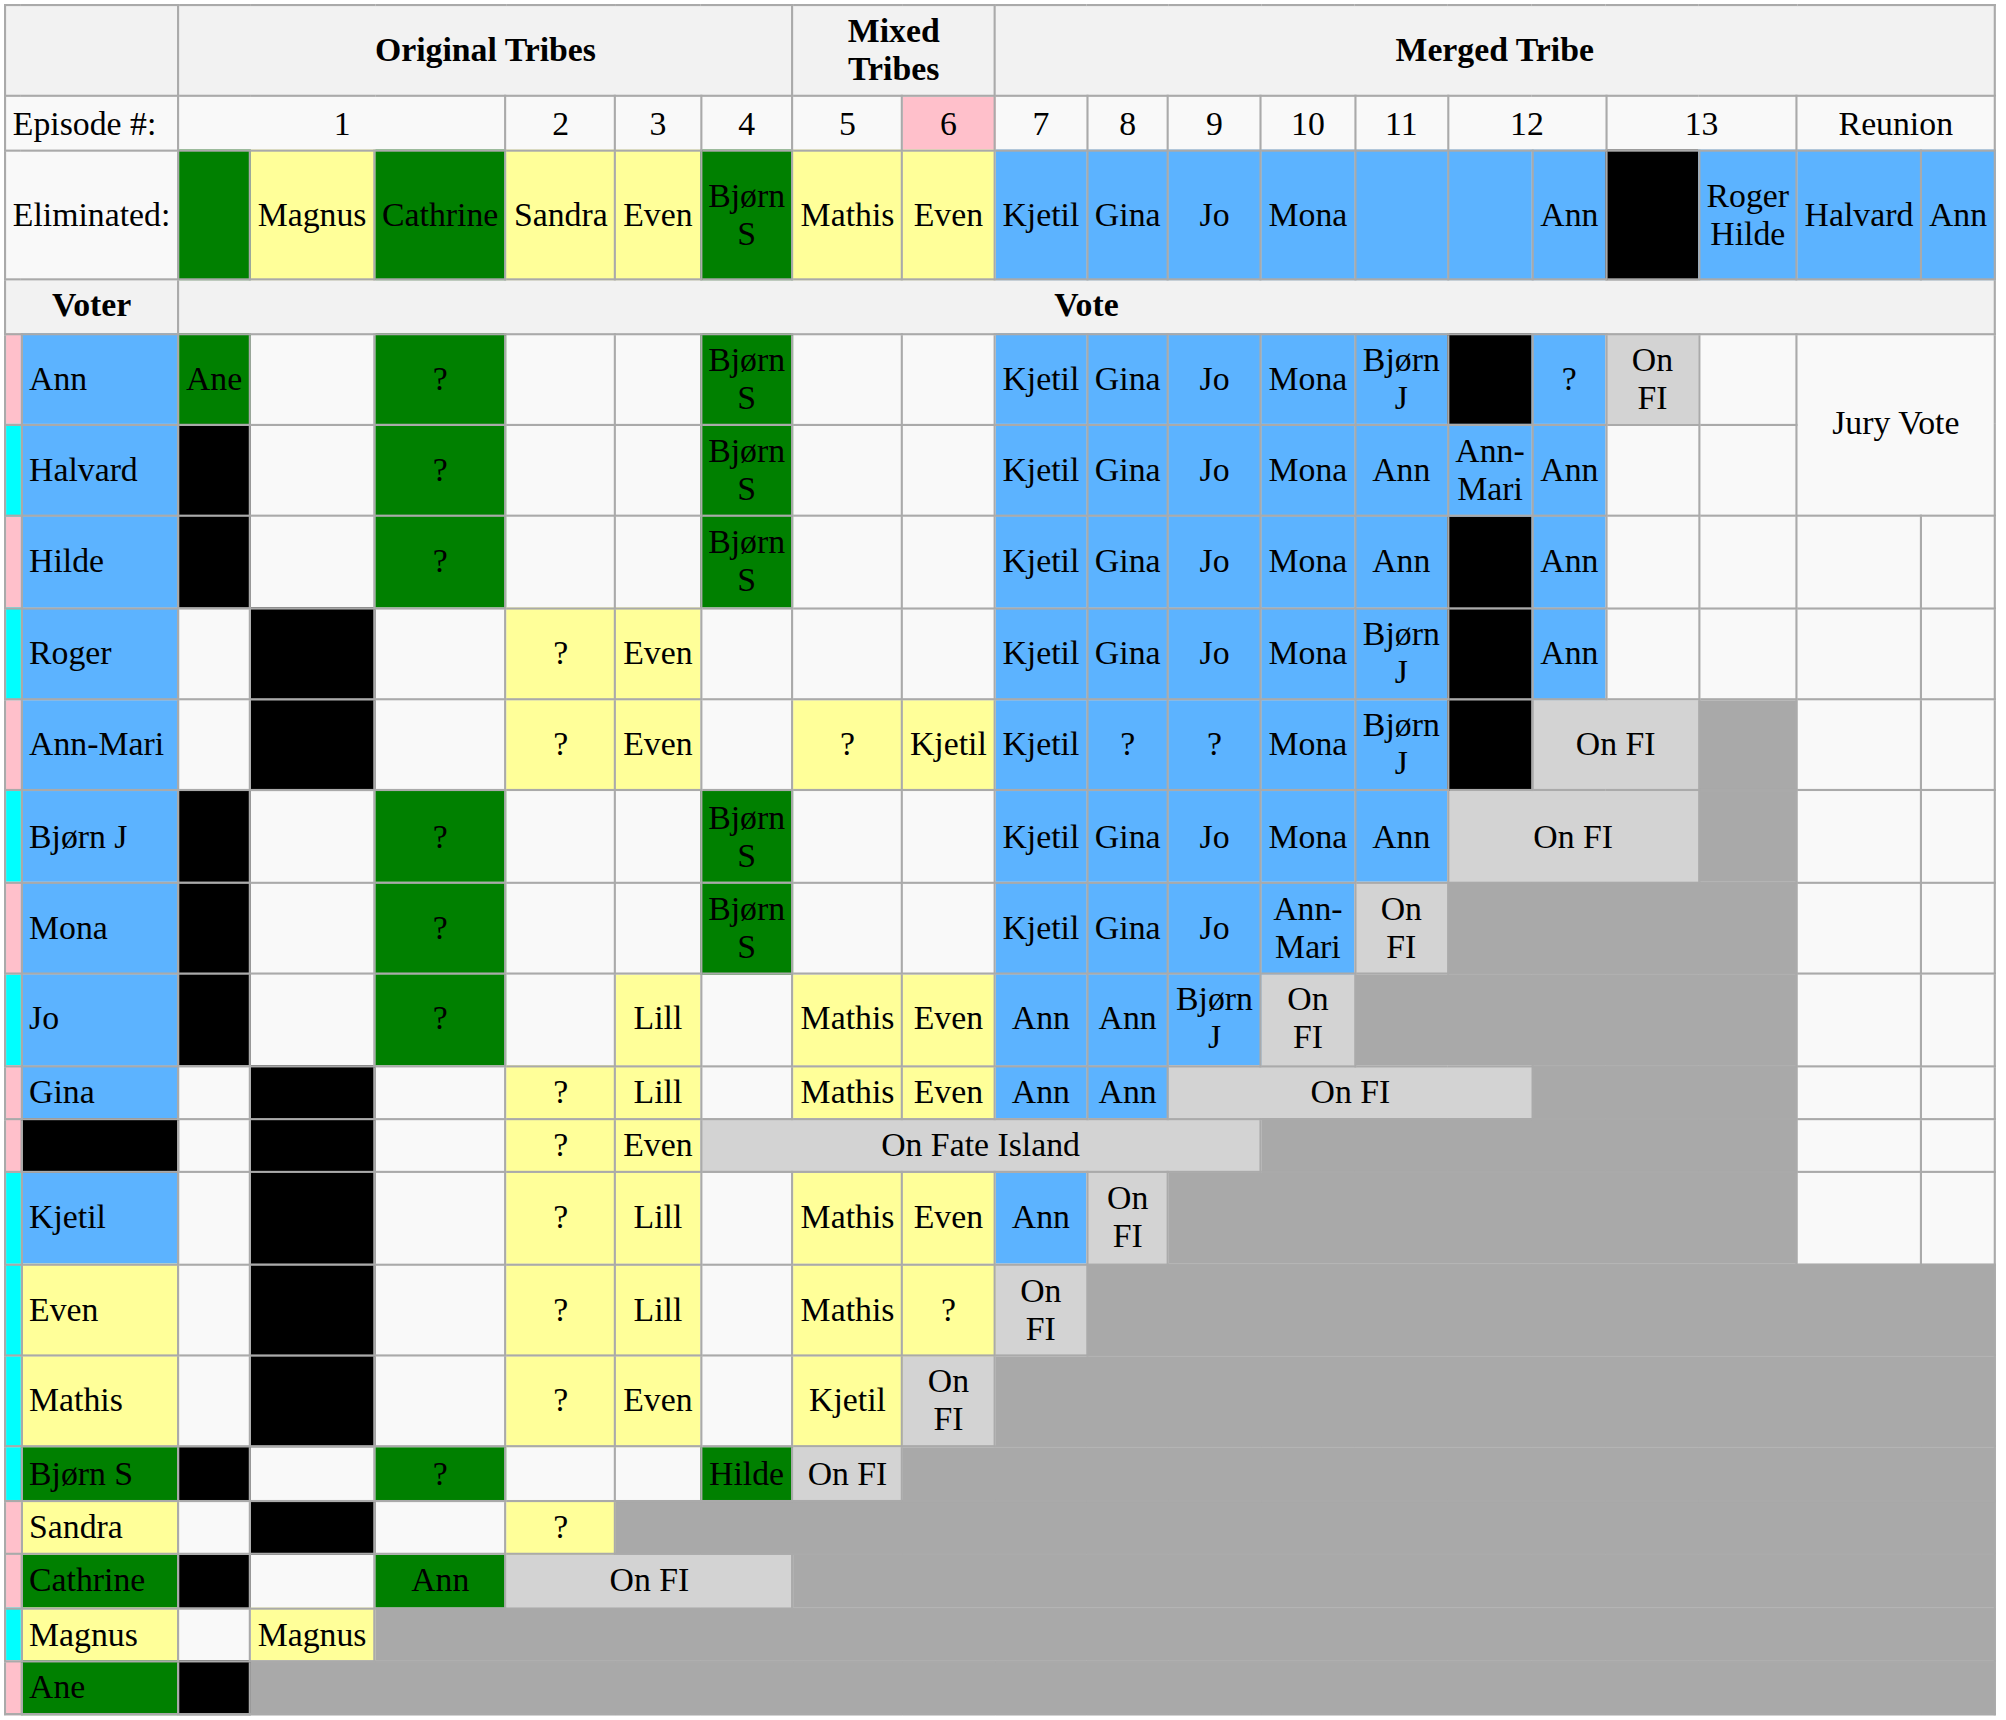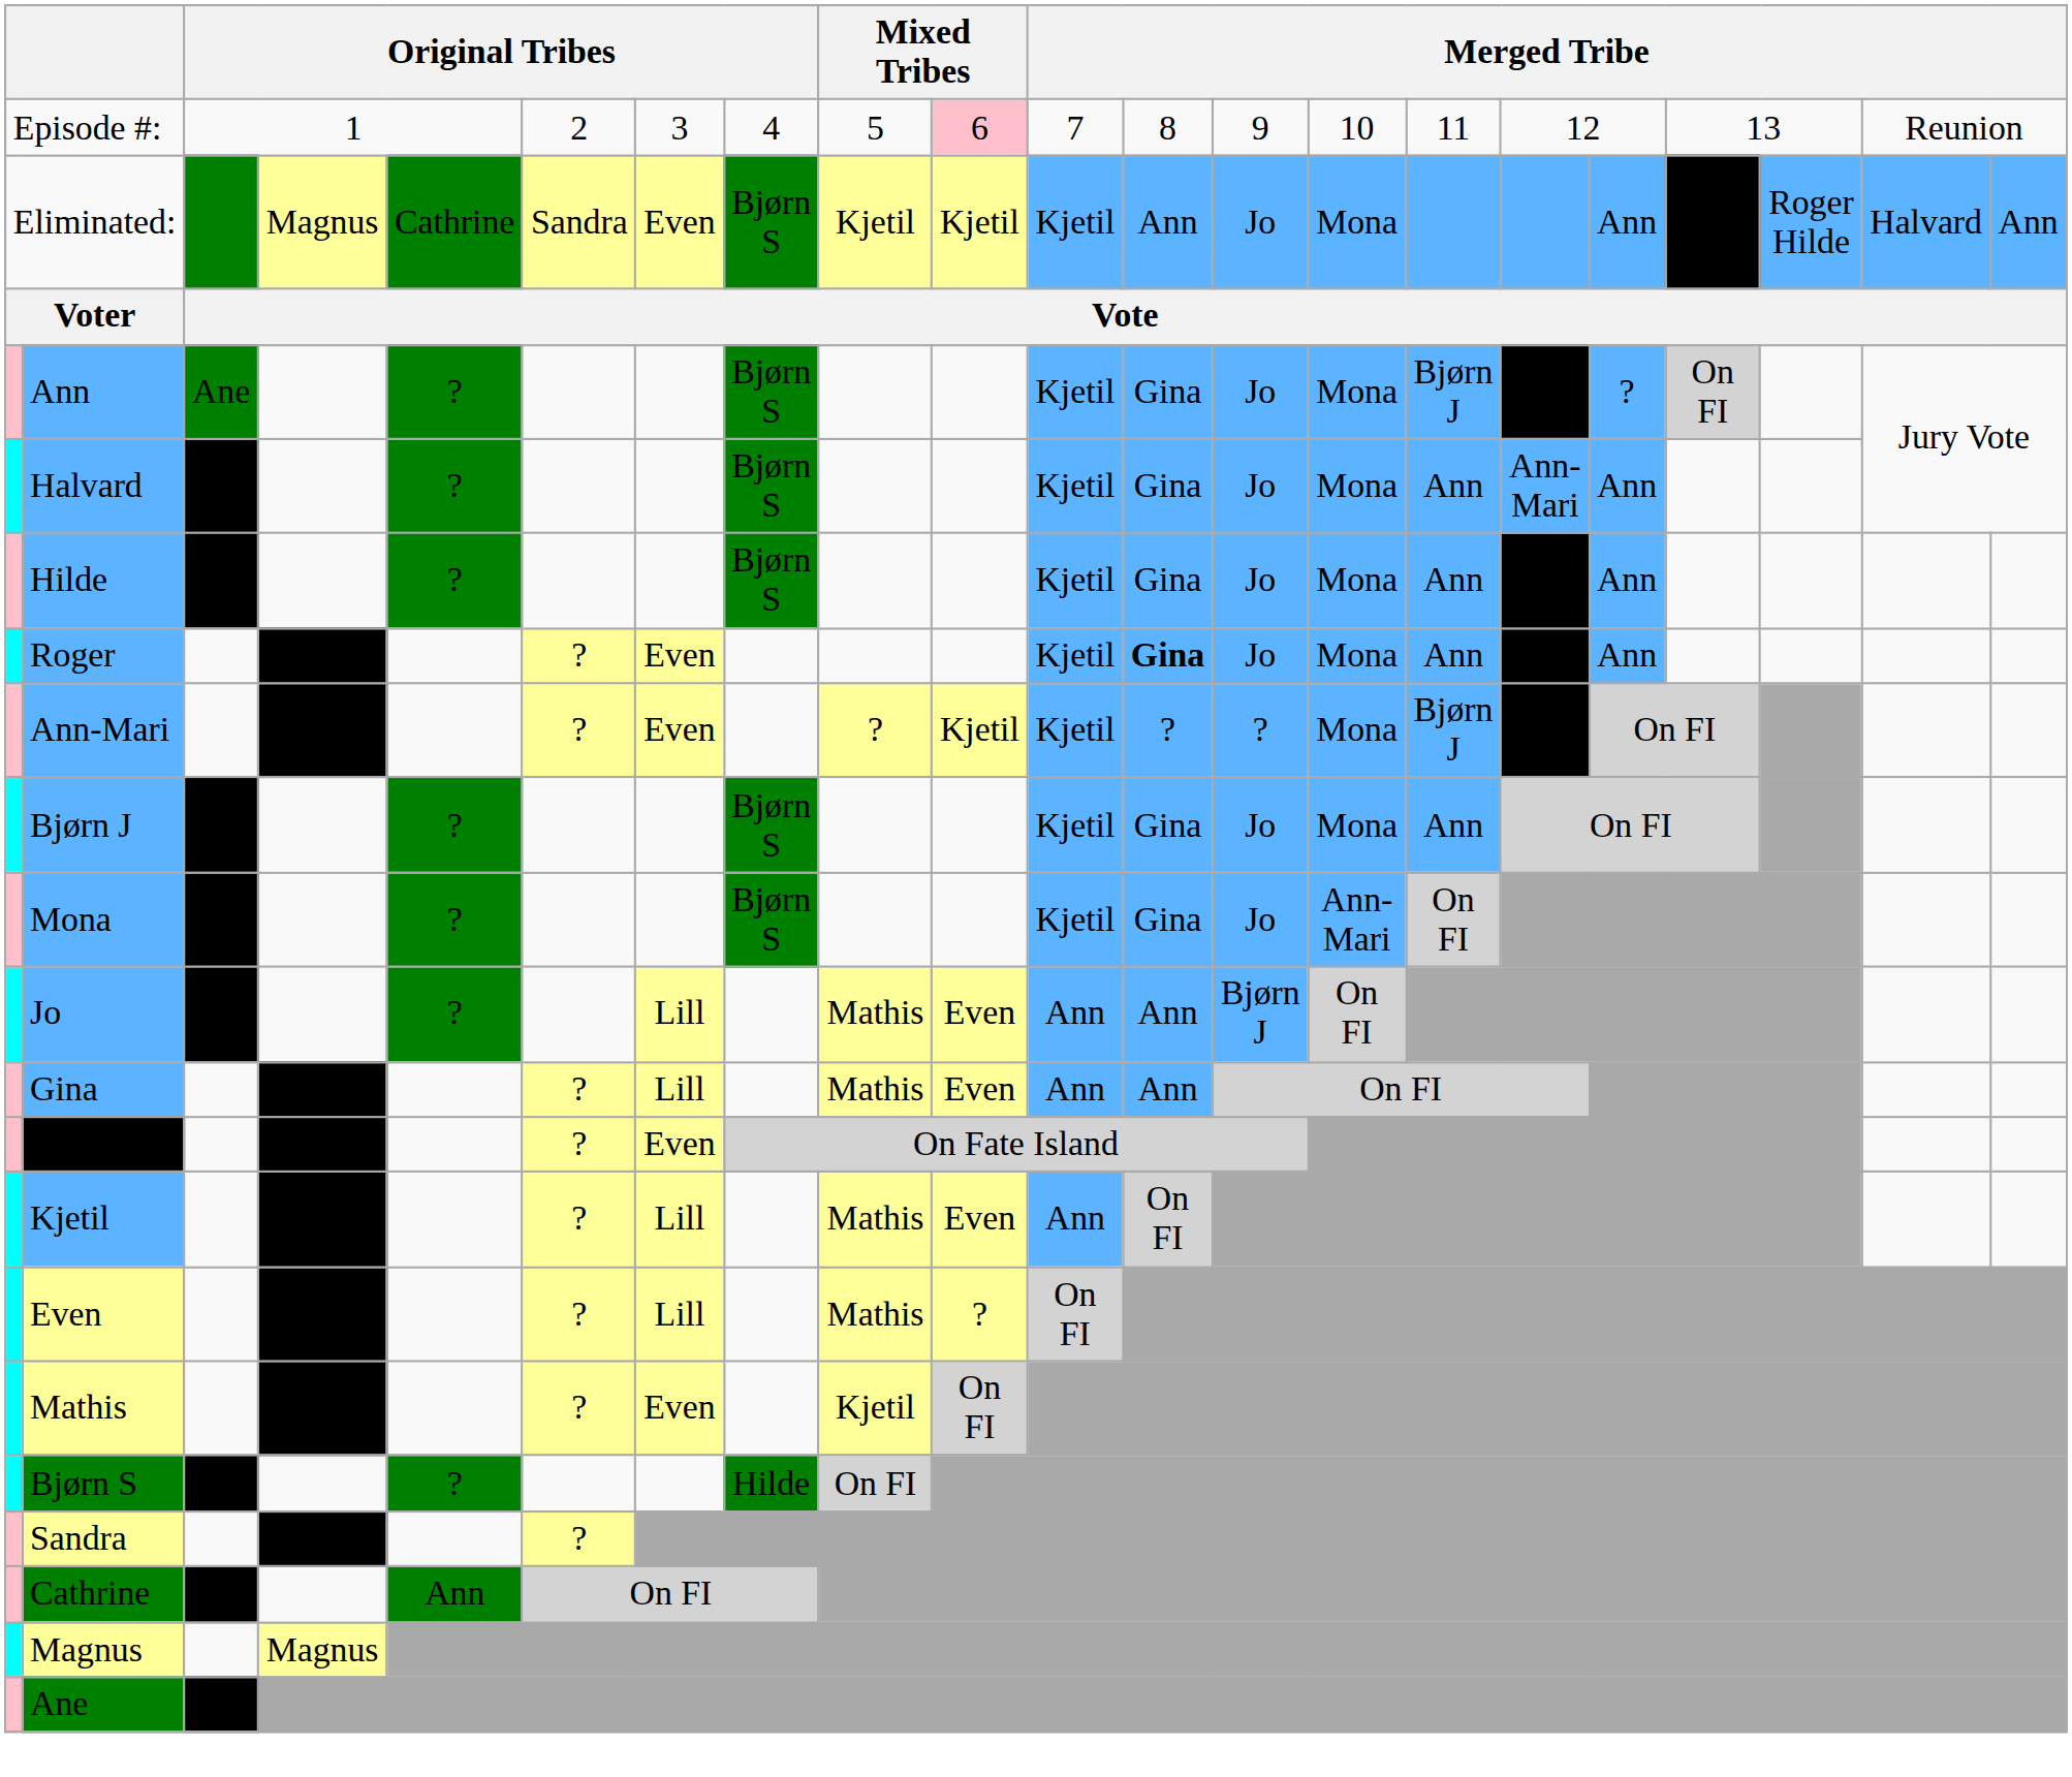 <table class="wikitable" style="text-align:center">
 <tr>
 <th colspan=2></th>
 <th colspan=6>Original Tribes</th>
 <th colspan=2>Mixed Tribes</th>
 <th colspan=12>Merged Tribe</th>
 </tr>
 <tr>
 <td colspan=2 align="left">Episode #:</td>
 <td colspan=3>1</td>
 <td>2</td>
 <td>3</td>
 <td>4</td>
 <td>5</td>
 <td style="background: pink;">6</td>
 <td>7</td>
 <td colspan=1>8</td>
 <td>9</td>
 <td>10</td>
 <td>11</td>
 <td colspan=2>12</td>
 <td colspan=2>13</td>
 <td colspan=2>Reunion</td>
 </tr>
 <tr>
 <td colspan=2 align="left">Eliminated:</td>
 <td bgcolor="green"><br></td>
 <td bgcolor="#FFFF99">Magnus<br></td>
 <td bgcolor="green">Cathrine<br></td>
 <td bgcolor="#FFFF99">Sandra<br></td>
 <td bgcolor="#FFFF99">Even</td>
 <td bgcolor="green">Bjørn S<br></td>
-<td bgcolor="#FFFF99">Mathis<br></td>
-<td bgcolor="#FFFF99">Even<br></td>
+<td bgcolor="#FFFF99">Kjetil</td>
+<td bgcolor="#FFFF99">Kjetil</td>
 <td bgcolor="#5CB3FF">Kjetil<br></td>
-<td bgcolor="#5CB3FF">Gina<br></td>
+<td bgcolor="#5CB3FF">Ann</td>
 <td bgcolor="#5CB3FF">Jo<br></td>
 <td bgcolor="#5CB3FF">Mona<br></td>
 <td bgcolor="#5CB3FF"><br></td>
 <td bgcolor="#5CB3FF"><br></td>
 <td bgcolor="#5CB3FF">Ann<br></td>
 <td bgcolor="black"><span><br>Bjørn J<br></span></td>
 <td bgcolor="#5CB3FF">Roger<br>Hilde<br></td>
 <td bgcolor="#5CB3FF">Halvard<br></td>
 <td bgcolor="#5CB3FF">Ann<br></td>
 </tr>
 <tr>
 <th colspan=2>Voter</th>
 <th colspan=19>Vote</th>
 </tr>
 <tr>
 <td style="background:pink"></td>
 <td align="left" bgcolor="#5CB3FF">Ann</td>
 <td bgcolor="green">Ane</td>
 <td></td>
 <td bgcolor="green">?</td>
 <td></td>
 <td></td>
 <td bgcolor="green">Bjørn S</td>
 <td></td>
 <td></td>
 <td bgcolor="#5CB3FF">Kjetil</td>
 <td bgcolor="#5CB3FF">Gina</td>
 <td bgcolor="#5CB3FF">Jo</td>
 <td bgcolor="#5CB3FF">Mona</td>
 <td bgcolor="#5CB3FF">Bjørn J</td>
 <td bgcolor="black"></td>
 <td bgcolor="#5CB3FF">?</td>
 <td bgcolor="lightgray">On FI</td>
 <td></td>
 <td colspan=2 rowspan=2>Jury Vote</td>
 </tr>
 <tr>
 <td style="background:cyan"></td>
 <td align="left" bgcolor="#5CB3FF">Halvard</td>
 <td bgcolor="black"></td>
 <td></td>
 <td bgcolor="green">?</td>
 <td></td>
 <td></td>
 <td bgcolor="green">Bjørn S</td>
 <td></td>
 <td></td>
 <td bgcolor="#5CB3FF">Kjetil</td>
 <td bgcolor="#5CB3FF">Gina</td>
 <td bgcolor="#5CB3FF">Jo</td>
 <td bgcolor="#5CB3FF">Mona</td>
 <td bgcolor="#5CB3FF">Ann</td>
 <td bgcolor="#5CB3FF">Ann-Mari</td>
 <td bgcolor="#5CB3FF">Ann</td>
 <td></td>
 <td></td>
 </tr>
 <tr>
 <td style="background:pink"></td>
 <td align="left" bgcolor="#5CB3FF">Hilde</td>
 <td bgcolor="black"></td>
 <td></td>
 <td bgcolor="green">?</td>
 <td></td>
 <td></td>
 <td bgcolor="green">Bjørn S</td>
 <td></td>
 <td></td>
 <td bgcolor="#5CB3FF">Kjetil</td>
 <td bgcolor="#5CB3FF">Gina</td>
 <td bgcolor="#5CB3FF">Jo</td>
 <td bgcolor="#5CB3FF">Mona</td>
 <td bgcolor="#5CB3FF">Ann</td>
 <td bgcolor="black"></td>
 <td bgcolor="#5CB3FF">Ann</td>
 <td></td>
 <td></td>
 <td></td>
 <td></td>
 </tr>
 <tr>
 <td style="background:cyan"></td>
 <td align="left" bgcolor="#5CB3FF">Roger</td>
 <td></td>
 <td bgcolor="black"></td>
 <td></td>
 <td bgcolor="#FFFF99">?</td>
 <td bgcolor="#FFFF99">Even</td>
 <td></td>
 <td></td>
 <td></td>
 <td bgcolor="#5CB3FF">Kjetil</td>
-<td bgcolor="#5CB3FF">Gina</td>
+<td bgcolor="#5CB3FF"><strong>Gina</strong></td>
 <td bgcolor="#5CB3FF">Jo</td>
 <td bgcolor="#5CB3FF">Mona</td>
-<td bgcolor="#5CB3FF">Bjørn J</td>
+<td bgcolor="#5CB3FF">Ann</td>
 <td bgcolor="black"></td>
 <td bgcolor="#5CB3FF">Ann</td>
 <td></td>
 <td></td>
 <td></td>
 <td></td>
 </tr>
 <tr>
 <td style="background:pink"></td>
 <td align="left" bgcolor="#5CB3FF">Ann-Mari</td>
 <td></td>
 <td bgcolor="black"></td>
 <td></td>
 <td bgcolor="#FFFF99">?</td>
 <td bgcolor="#FFFF99">Even</td>
 <td></td>
 <td bgcolor="#FFFF99">?</td>
 <td bgcolor="#FFFF99">Kjetil</td>
 <td bgcolor="#5CB3FF">Kjetil</td>
 <td bgcolor="#5CB3FF">?</td>
 <td bgcolor="#5CB3FF">?</td>
 <td bgcolor="#5CB3FF">Mona</td>
 <td bgcolor="#5CB3FF">Bjørn J</td>
 <td bgcolor="black"></td>
 <td bgcolor="lightgray" colspan=2>On FI</td>
 <td bgcolor="darkgray" colspan=1></td>
 <td></td>
 <td></td>
 </tr>
 <tr>
 <td style="background:cyan"></td>
 <td align="left" bgcolor="#5CB3FF">Bjørn J</td>
 <td bgcolor="black"></td>
 <td></td>
 <td bgcolor="green">?</td>
 <td></td>
 <td></td>
 <td bgcolor="green">Bjørn S</td>
 <td></td>
 <td></td>
 <td bgcolor="#5CB3FF">Kjetil</td>
 <td bgcolor="#5CB3FF">Gina</td>
 <td bgcolor="#5CB3FF">Jo</td>
 <td bgcolor="#5CB3FF">Mona</td>
 <td bgcolor="#5CB3FF">Ann</td>
 <td bgcolor="lightgray" colspan=3>On FI</td>
 <td bgcolor="darkgray" colspan=1></td>
 <td></td>
 <td></td>
 </tr>
 <tr>
 <td style="background:pink"></td>
 <td align="left" bgcolor="#5CB3FF">Mona</td>
 <td bgcolor="black"></td>
 <td></td>
 <td bgcolor="green">?</td>
 <td></td>
 <td></td>
 <td bgcolor="green">Bjørn S</td>
 <td></td>
 <td></td>
 <td bgcolor="#5CB3FF">Kjetil</td>
 <td bgcolor="#5CB3FF">Gina</td>
 <td bgcolor="#5CB3FF">Jo</td>
 <td bgcolor="#5CB3FF">Ann-Mari</td>
 <td bgcolor="lightgray">On FI</td>
 <td bgcolor="darkgray" colspan=4></td>
 <td></td>
 <td></td>
 </tr>
 <tr>
 <td style="background:cyan"></td>
 <td align="left" bgcolor="#5CB3FF">Jo</td>
 <td bgcolor="black"></td>
 <td></td>
 <td bgcolor="green">?</td>
 <td></td>
 <td bgcolor="#FFFF99">Lill</td>
 <td></td>
 <td bgcolor="#FFFF99">Mathis</td>
 <td bgcolor="#FFFF99">Even</td>
 <td bgcolor="#5CB3FF">Ann</td>
 <td bgcolor="#5CB3FF">Ann</td>
 <td bgcolor="#5CB3FF">Bjørn J</td>
 <td bgcolor="lightgray" colspan=1>On FI</td>
 <td bgcolor="darkgray" colspan=5></td>
 <td></td>
 <td></td>
 </tr>
 <tr>
 <td style="background:pink"></td>
 <td align="left" bgcolor="#5CB3FF">Gina</td>
 <td></td>
 <td bgcolor="black"></td>
 <td></td>
 <td bgcolor="#FFFF99">?</td>
 <td bgcolor="#FFFF99">Lill</td>
 <td></td>
 <td bgcolor="#FFFF99">Mathis</td>
 <td bgcolor="#FFFF99">Even</td>
 <td bgcolor="#5CB3FF">Ann</td>
 <td bgcolor="#5CB3FF">Ann</td>
 <td bgcolor="lightgray" colspan=4>On FI</td>
 <td bgcolor="darkgray" colspan=3></td>
 <td></td>
 <td></td>
 </tr>
 <tr>
 <td style="background:pink"></td>
 <td align="left" bgcolor="black"><span>Lill</span></td>
 <td></td>
 <td bgcolor="black"></td>
 <td></td>
 <td bgcolor="#FFFF99">?</td>
 <td bgcolor="#FFFF99">Even</td>
 <td bgcolor="lightgray" colspan=6>On Fate Island</td>
 <td bgcolor="darkgray" colspan=6></td>
 <td></td>
 <td></td>
 </tr>
 <tr>
 <td style="background:cyan"></td>
 <td align="left" bgcolor="#5CB3FF">Kjetil</td>
 <td></td>
 <td bgcolor="black"></td>
 <td></td>
 <td bgcolor="#FFFF99">?</td>
 <td bgcolor="#FFFF99">Lill</td>
 <td></td>
 <td bgcolor="#FFFF99">Mathis</td>
 <td bgcolor="#FFFF99">Even</td>
 <td bgcolor="#5CB3FF">Ann</td>
 <td bgcolor="lightgray" colspan=1>On FI</td>
 <td bgcolor="darkgray" colspan=7></td>
 <td></td>
 <td></td>
 </tr>
 <tr>
 <td style="background:cyan"></td>
 <td align="left" bgcolor="#FFFF99">Even</td>
 <td></td>
 <td bgcolor="black"></td>
 <td></td>
 <td bgcolor="#FFFF99">?</td>
 <td bgcolor="#FFFF99">Lill</td>
 <td></td>
 <td bgcolor="#FFFF99">Mathis</td>
 <td bgcolor="#FFFF99">?</td>
 <td bgcolor="lightgray" colspan=1>On FI</td>
 <td bgcolor="darkgray" colspan=10></td>
 </tr>
 <tr>
 <td style="background:cyan"></td>
 <td align="left" bgcolor="#FFFF99">Mathis</td>
 <td></td>
 <td bgcolor="black"></td>
 <td></td>
 <td bgcolor="#FFFF99">?</td>
 <td bgcolor="#FFFF99">Even</td>
 <td></td>
 <td bgcolor="#FFFF99">Kjetil</td>
 <td bgcolor="lightgray" colspan=1>On FI</td>
 <td bgcolor="darkgray" colspan=11></td>
 </tr>
 <tr>
 <td style="background:cyan"></td>
 <td align="left" bgcolor="green">Bjørn S</td>
 <td bgcolor="black"></td>
 <td></td>
 <td bgcolor="green">?</td>
 <td></td>
 <td></td>
 <td bgcolor="green">Hilde</td>
 <td bgcolor="lightgray" colspan=1>On FI</td>
 <td bgcolor="darkgray" colspan=12></td>
 </tr>
 <tr>
 <td style="background:pink"></td>
 <td align="left" bgcolor="#FFFF99">Sandra</td>
 <td></td>
 <td bgcolor="black"></td>
 <td></td>
 <td bgcolor="#FFFF99">?</td>
 <td bgcolor="darkgray" colspan=15></td>
 </tr>
 <tr>
 <td style="background:pink"></td>
 <td align="left" bgcolor="green">Cathrine</td>
 <td bgcolor="black"></td>
 <td></td>
 <td bgcolor="green">Ann</td>
 <td bgcolor="lightgray" colspan=3>On FI</td>
 <td bgcolor="darkgray" colspan=13></td>
 </tr>
 <tr>
 <td style="background:cyan"></td>
 <td align="left" bgcolor="#FFFF99">Magnus</td>
 <td></td>
 <td bgcolor="#FFFF99">Magnus</td>
 <td bgcolor="darkgray" colspan=17></td>
 </tr>
 <tr>
 <td style="background:pink"></td>
 <td align="left" bgcolor="green">Ane</td>
 <td bgcolor="black"></td>
 <td bgcolor="darkgray" colspan=18></td>
 </tr>
 <tr>
 </tr>
 </table>
